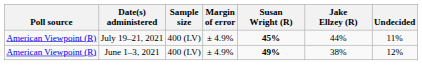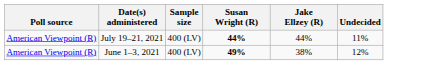 <table class="wikitable" style="font-size:90%;text-align:center;">
 <tr valign=bottom>
 <th>Poll source</th>
 <th>Date(s)<br>administered</th>
 <th>Sample<br>size</th>
-<th>Margin<br>of error</th>
 <th style="width:100px;">Susan<br>Wright (R)</th>
 <th style="width:100px;">Jake<br>Ellzey (R)</th>
 <th>Undecided</th>
 </tr>
 <tr>
 <td style="text-align:left;"><a href='#'>American Viewpoint (R)</a></td>
 <td>July 19–21, 2021</td>
 <td>400 (LV)</td>
-<td>± 4.9%</td>
-<td><strong>45%</strong></td>
+<td><strong>44%</strong></td>
 <td>44%</td>
 <td>11%</td>
 </tr>
 <tr>
 <td style="text-align:left;"><a href='#'>American Viewpoint (R)</a></td>
 <td>June 1–3, 2021</td>
 <td>400 (LV)</td>
-<td>± 4.9%</td>
 <td><strong>49%</strong></td>
 <td>38%</td>
 <td>12%</td>
 </tr>
 </table>
